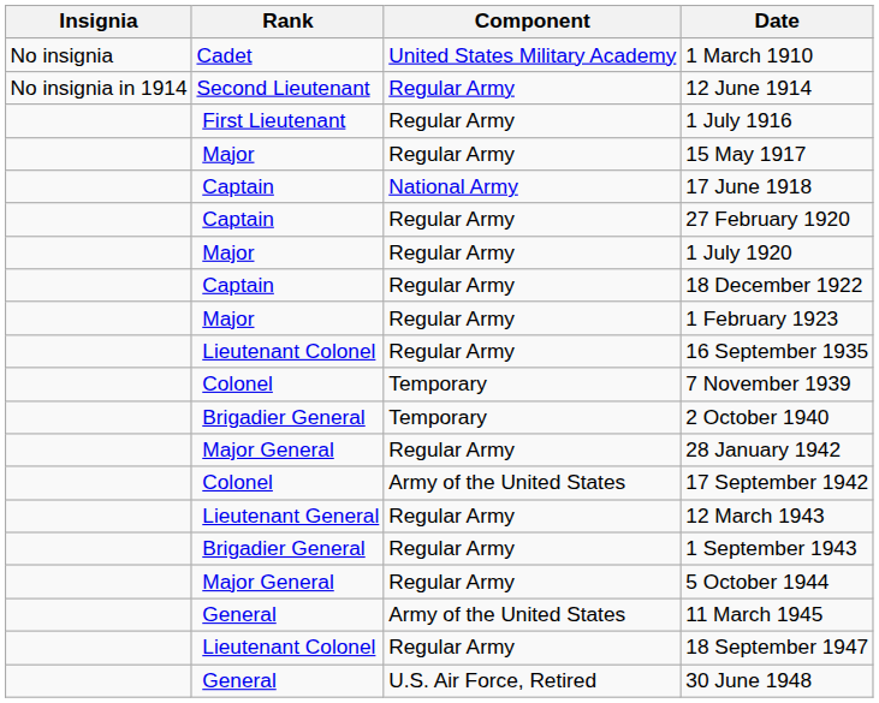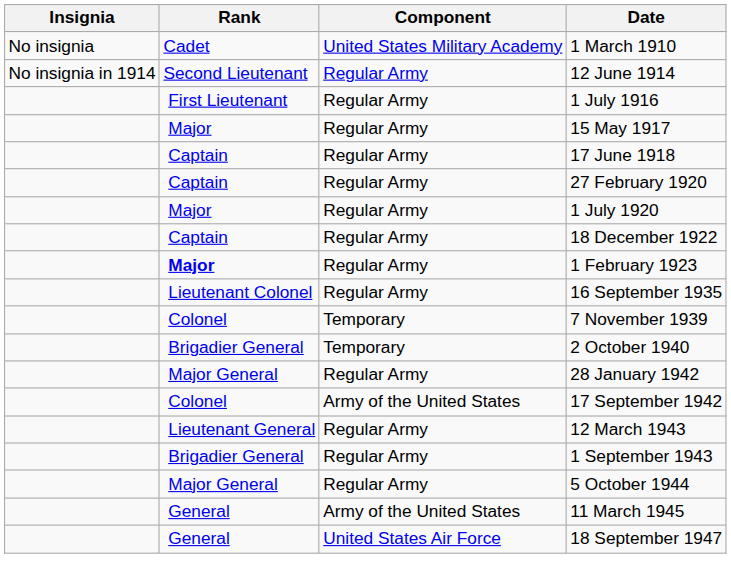 <table class="wikitable">
 <tr>
 <th>Insignia</th>
 <th>Rank</th>
 <th>Component</th>
 <th>Date</th>
 </tr>
 <tr>
 <td>No insignia</td>
 <td><a href='#'>Cadet</a></td>
 <td><a href='#'>United States Military Academy</a></td>
 <td>1 March 1910</td>
 </tr>
 <tr>
 <td>No insignia in 1914</td>
 <td><a href='#'>Second Lieutenant</a></td>
 <td><a href='#'>Regular Army</a></td>
 <td>12 June 1914</td>
 </tr>
 <tr>
 <td></td>
 <td> <a href='#'>First Lieutenant</a></td>
 <td>Regular Army</td>
 <td>1 July 1916</td>
 </tr>
 <tr>
 <td></td>
 <td> <a href='#'>Major</a></td>
 <td>Regular Army</td>
 <td>15 May 1917</td>
 </tr>
 <tr>
 <td></td>
 <td> <a href='#'>Captain</a></td>
-<td><a href='#'>National Army</a></td>
+<td>Regular Army</td>
 <td>17 June 1918</td>
 </tr>
 <tr>
 <td></td>
 <td> <a href='#'>Captain</a></td>
 <td>Regular Army</td>
 <td>27 February 1920</td>
 </tr>
 <tr>
 <td></td>
 <td> <a href='#'>Major</a></td>
 <td>Regular Army</td>
 <td>1 July 1920</td>
 </tr>
 <tr>
 <td></td>
 <td> <a href='#'>Captain</a></td>
 <td>Regular Army</td>
 <td>18 December 1922</td>
 </tr>
 <tr>
 <td></td>
-<td> <a href='#'>Major</a></td>
+<td><strong> <a href='#'>Major</a></strong></td>
 <td>Regular Army</td>
 <td>1 February 1923</td>
 </tr>
 <tr>
 <td></td>
 <td> <a href='#'>Lieutenant Colonel</a></td>
 <td>Regular Army</td>
 <td>16 September 1935</td>
 </tr>
 <tr>
 <td></td>
 <td> <a href='#'>Colonel</a></td>
 <td>Temporary</td>
 <td>7 November 1939</td>
 </tr>
 <tr>
 <td></td>
 <td> <a href='#'>Brigadier General</a></td>
 <td>Temporary</td>
 <td>2 October 1940</td>
 </tr>
 <tr>
 <td></td>
 <td> <a href='#'>Major General</a></td>
 <td>Regular Army</td>
 <td>28 January 1942</td>
 </tr>
 <tr>
 <td></td>
 <td> <a href='#'>Colonel</a></td>
 <td>Army of the United States</td>
 <td>17 September 1942</td>
 </tr>
 <tr>
 <td></td>
 <td> <a href='#'>Lieutenant General</a></td>
 <td>Regular Army</td>
 <td>12 March 1943</td>
 </tr>
 <tr>
 <td></td>
 <td> <a href='#'>Brigadier General</a></td>
 <td>Regular Army</td>
 <td>1 September 1943</td>
 </tr>
 <tr>
 <td></td>
 <td> <a href='#'>Major General</a></td>
 <td>Regular Army</td>
 <td>5 October 1944</td>
 </tr>
 <tr>
 <td></td>
 <td> <a href='#'>General</a></td>
 <td>Army of the United States</td>
 <td>11 March 1945</td>
 </tr>
 <tr>
 <td></td>
-<td> <a href='#'>Lieutenant Colonel</a></td>
-<td>Regular Army</td>
+<td> <a href='#'>General</a></td>
+<td><a href='#'>United States Air Force</a></td>
 <td>18 September 1947</td>
 </tr>
-<tr>
-<td></td>
-<td> <a href='#'>General</a></td>
-<td>U.S. Air Force, Retired</td>
-<td>30 June 1948</td>
-</tr>
 </table>
